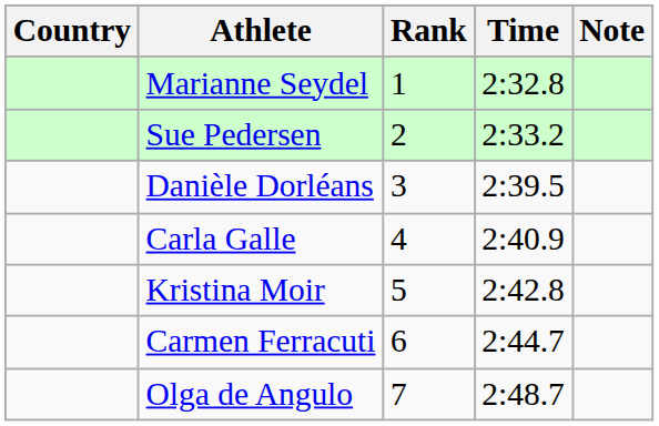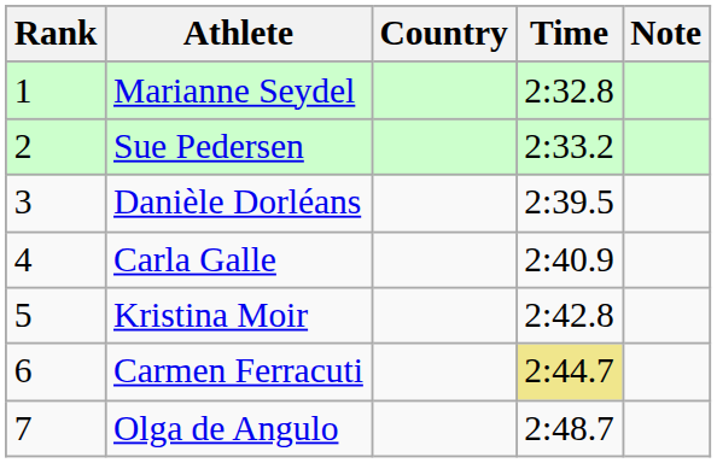 <table class="wikitable sortable">
 <tr>
+<th>Rank</th>
+<th>Athlete</th>
 <th>Country</th>
-<th>Athlete</th>
-<th>Rank</th>
 <th>Time</th>
 <th>Note</th>
 </tr>
 <tr bgcolor=#CCFFCC>
+<td>1</td>
+<td><a href='#'>Marianne Seydel</a></td>
 <td></td>
-<td><a href='#'>Marianne Seydel</a></td>
-<td>1</td>
 <td>2:32.8</td>
 <td></td>
 </tr>
 <tr bgcolor=#CCFFCC>
+<td>2</td>
+<td><a href='#'>Sue Pedersen</a></td>
 <td></td>
-<td><a href='#'>Sue Pedersen</a></td>
-<td>2</td>
 <td>2:33.2</td>
 <td></td>
 </tr>
 <tr>
+<td>3</td>
+<td><a href='#'>Danièle Dorléans</a></td>
 <td></td>
-<td><a href='#'>Danièle Dorléans</a></td>
-<td>3</td>
 <td>2:39.5</td>
 <td></td>
 </tr>
 <tr>
+<td>4</td>
+<td><a href='#'>Carla Galle</a></td>
 <td></td>
-<td><a href='#'>Carla Galle</a></td>
-<td>4</td>
 <td>2:40.9</td>
 <td></td>
 </tr>
 <tr>
+<td>5</td>
+<td><a href='#'>Kristina Moir</a></td>
 <td></td>
-<td><a href='#'>Kristina Moir</a></td>
-<td>5</td>
 <td>2:42.8</td>
 <td></td>
 </tr>
 <tr>
+<td>6</td>
+<td><a href='#'>Carmen Ferracuti</a></td>
 <td></td>
-<td><a href='#'>Carmen Ferracuti</a></td>
-<td>6</td>
-<td>2:44.7</td>
+<td style="background: khaki;">2:44.7</td>
 <td></td>
 </tr>
 <tr>
+<td>7</td>
+<td><a href='#'>Olga de Angulo</a></td>
 <td></td>
-<td><a href='#'>Olga de Angulo</a></td>
-<td>7</td>
 <td>2:48.7</td>
 <td></td>
 </tr>
 </table>
